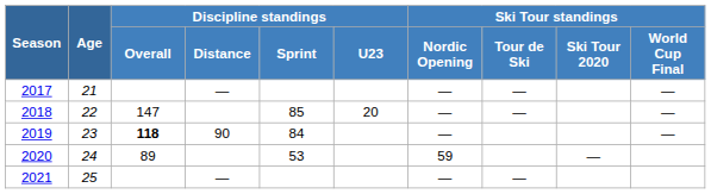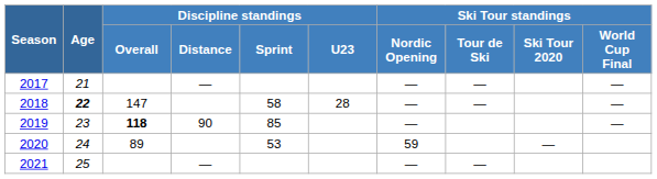 <table class="wikitable" style="font-size:95%; text-align:center; border:grey solid 1px; border-collapse:collapse; background:#ffffff;">
 <tr>
 <th style="background-color:#369; color:white; width:60px;" rowspan="2"> Season </th>
 <th style="background-color:#369; color:white; width:40px;" rowspan="2"> Age </th>
 <th style="background-color:#4180be; color:white;" colspan="4">Discipline standings</th>
 <th style="background-color:#4180be; color:white;" colspan="4">Ski Tour standings</th>
 </tr>
 <tr>
 <th style="background-color:#4180be; color:white; width:75px;">Overall</th>
 <th style="background-color:#4180be; color:white; width:75px;">Distance</th>
 <th style="background-color:#4180be; color:white; width:75px;">Sprint</th>
 <th style="background-color:#4180be; color:white; width:75px;">U23</th>
 <th style="background-color:#4180be; color:white; width:75px;">Nordic<br>Opening</th>
 <th style="background-color:#4180be; color:white; width:75px;">Tour de<br>Ski</th>
 <th style="background-color:#4180be; color:white; width:75px;">Ski Tour<br>2020</th>
 <th style="background-color:#4180be; color:white; width:75px;">World Cup<br>Final</th>
 </tr>
 <tr>
 <td><a href='#'>2017</a></td>
 <td><em>21</em></td>
 <td></td>
 <td>—</td>
 <td></td>
 <td></td>
 <td>—</td>
 <td>—</td>
 <td></td>
 <td>—</td>
 </tr>
 <tr>
 <td><a href='#'>2018</a></td>
-<td><em>22</em></td>
+<td><strong><em>22</em></strong></td>
 <td>147</td>
 <td></td>
-<td>85</td>
-<td>20</td>
+<td>58</td>
+<td>28</td>
 <td>—</td>
 <td>—</td>
 <td></td>
 <td>—</td>
 </tr>
 <tr>
 <td><a href='#'>2019</a></td>
 <td><em>23</em></td>
 <td><strong>118</strong></td>
 <td>90</td>
-<td>84</td>
+<td>85</td>
 <td></td>
 <td>—</td>
 <td></td>
 <td></td>
 <td>—</td>
 </tr>
 <tr>
 <td><a href='#'>2020</a></td>
 <td><em>24</em></td>
 <td>89</td>
 <td></td>
 <td>53</td>
 <td></td>
 <td>59</td>
 <td></td>
 <td>—</td>
 <td></td>
 </tr>
 <tr>
 <td><a href='#'>2021</a></td>
 <td><em>25</em></td>
 <td></td>
 <td>—</td>
 <td></td>
 <td></td>
 <td>—</td>
 <td>—</td>
 <td></td>
 <td></td>
 </tr>
 </table>
